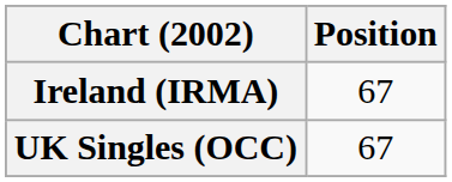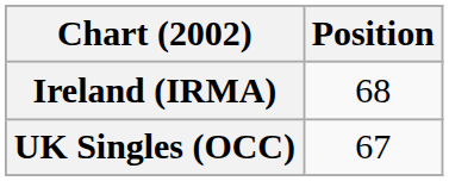 <table class="wikitable plainrowheaders" style="text-align:center">
 <tr>
 <th scope="col">Chart (2002)</th>
 <th scope="col">Position</th>
 </tr>
 <tr>
 <th scope="row">Ireland (IRMA)</th>
-<td>67</td>
+<td>68</td>
 </tr>
 <tr>
 <th scope="row">UK Singles (OCC)</th>
 <td>67</td>
 </tr>
 </table>
